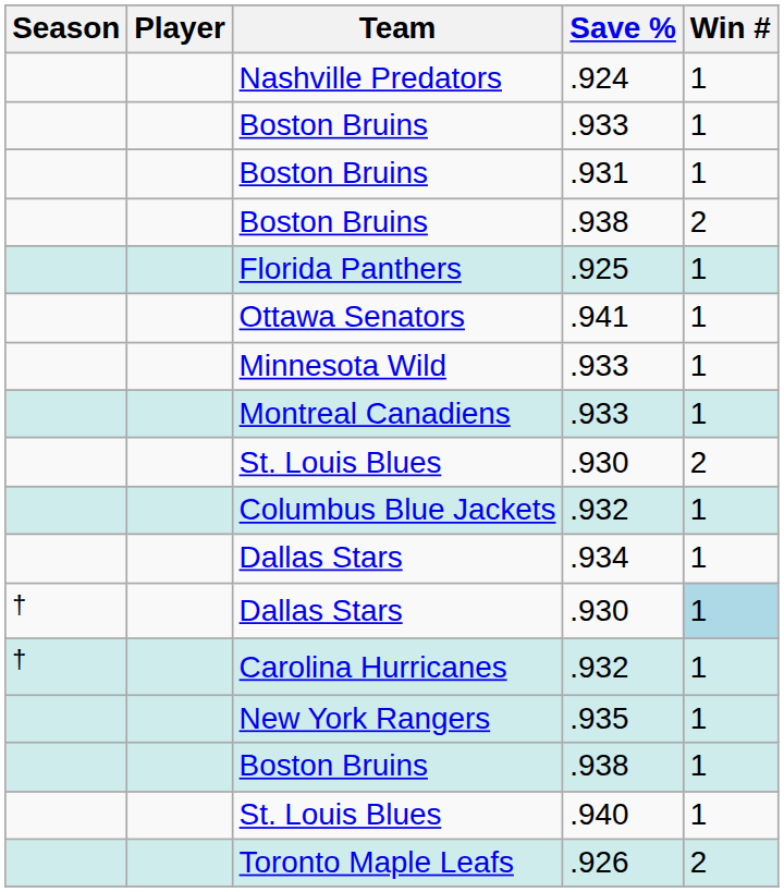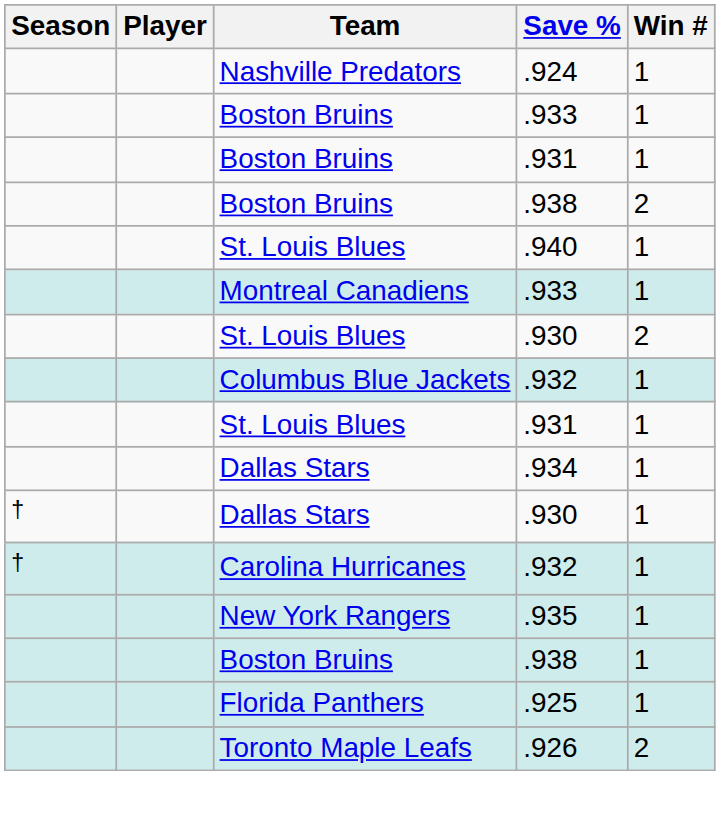 <table class="wikitable sortable" style="margin: 1em 1em 1em 0; border: 1px #aaa solid; border-collapse: collapse">
 <tr>
 <th>Season</th>
 <th>Player</th>
 <th>Team</th>
 <th><a href='#'>Save %</a></th>
 <th>Win #</th>
 </tr>
 <tr>
 <td></td>
 <td></td>
 <td><a href='#'>Nashville Predators</a></td>
 <td>.924</td>
 <td>1</td>
 </tr>
 <tr>
 <td></td>
 <td></td>
 <td><a href='#'>Boston Bruins</a></td>
 <td>.933</td>
 <td>1</td>
 </tr>
 <tr>
 <td></td>
 <td></td>
 <td><a href='#'>Boston Bruins</a></td>
 <td>.931</td>
 <td>1</td>
 </tr>
 <tr>
 <td></td>
 <td></td>
 <td><a href='#'>Boston Bruins</a></td>
 <td>.938</td>
 <td>2</td>
 </tr>
-<tr bgcolor="#CFECEC">
-<td></td>
-<td></td>
-<td><a href='#'>Florida Panthers</a></td>
-<td>.925</td>
-<td>1</td>
-</tr>
 <tr>
 <td></td>
 <td></td>
-<td><a href='#'>Ottawa Senators</a></td>
-<td>.941</td>
-<td>1</td>
-</tr>
-<tr>
-<td></td>
-<td></td>
-<td><a href='#'>Minnesota Wild</a></td>
-<td>.933</td>
+<td><a href='#'>St. Louis Blues</a></td>
+<td>.940</td>
 <td>1</td>
 </tr>
 <tr bgcolor="#CFECEC">
 <td></td>
 <td></td>
 <td><a href='#'>Montreal Canadiens</a></td>
 <td>.933</td>
 <td>1</td>
 </tr>
 <tr>
 <td></td>
 <td></td>
 <td><a href='#'>St. Louis Blues</a></td>
 <td>.930</td>
 <td>2</td>
 </tr>
 <tr bgcolor="#CFECEC">
 <td></td>
 <td></td>
 <td><a href='#'>Columbus Blue Jackets</a></td>
 <td>.932</td>
 <td>1</td>
 </tr>
 <tr>
 <td></td>
 <td></td>
+<td><a href='#'>St. Louis Blues</a></td>
+<td>.931</td>
+<td>1</td>
+</tr>
+<tr>
+<td></td>
+<td></td>
 <td><a href='#'>Dallas Stars</a></td>
 <td>.934</td>
 <td>1</td>
 </tr>
 <tr>
 <td><sup>†</sup></td>
 <td></td>
 <td><a href='#'>Dallas Stars</a></td>
 <td>.930</td>
-<td style="background: lightblue;">1</td>
+<td>1</td>
 </tr>
 <tr bgcolor="#CFECEC">
 <td><sup>†</sup></td>
 <td></td>
 <td><a href='#'>Carolina Hurricanes</a></td>
 <td>.932</td>
 <td>1</td>
 </tr>
 <tr bgcolor="#CFECEC">
 <td></td>
 <td></td>
 <td><a href='#'>New York Rangers</a></td>
 <td>.935</td>
 <td>1</td>
 </tr>
 <tr bgcolor="#CFECEC">
 <td></td>
 <td></td>
 <td><a href='#'>Boston Bruins</a></td>
 <td>.938</td>
 <td>1</td>
 </tr>
-<tr>
+<tr bgcolor="#CFECEC">
 <td></td>
 <td></td>
-<td><a href='#'>St. Louis Blues</a></td>
-<td>.940</td>
+<td><a href='#'>Florida Panthers</a></td>
+<td>.925</td>
 <td>1</td>
 </tr>
 <tr bgcolor="#CFECEC">
 <td></td>
 <td></td>
 <td><a href='#'>Toronto Maple Leafs</a></td>
 <td>.926</td>
 <td>2</td>
 </tr>
 </table>
